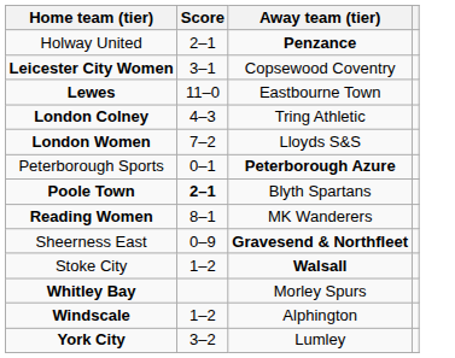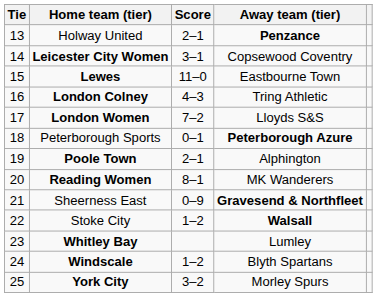 <table class="wikitable" style="text-align:center; font-size:85%">
 <tr>
+<th>Tie</th>
 <th>Home team (tier)</th>
 <th>Score</th>
 <th>Away team (tier)</th>
 <th></th>
 </tr>
 <tr>
+<td align="center">13</td>
 <td>Holway United</td>
 <td align="center">2–1</td>
 <td><strong>Penzance</strong></td>
 <td></td>
 </tr>
 <tr>
+<td align="center">14</td>
 <td><strong>Leicester City Women</strong></td>
 <td align="center">3–1</td>
 <td>Copsewood Coventry</td>
 <td></td>
 </tr>
 <tr>
+<td align="center">15</td>
 <td><strong>Lewes</strong></td>
 <td align="center">11–0</td>
 <td>Eastbourne Town</td>
 <td></td>
 </tr>
 <tr>
+<td align="center">16</td>
 <td><strong>London Colney</strong></td>
 <td align="center">4–3 </td>
 <td>Tring Athletic</td>
 <td></td>
 </tr>
 <tr>
+<td align="center">17</td>
 <td><strong>London Women</strong></td>
 <td align="center">7–2</td>
 <td>Lloyds S&S</td>
 <td></td>
 </tr>
 <tr>
+<td align="center">18</td>
 <td>Peterborough Sports</td>
 <td align="center">0–1</td>
 <td><strong>Peterborough Azure</strong></td>
 <td></td>
 </tr>
 <tr>
+<td align="center">19</td>
 <td><strong>Poole Town</strong></td>
-<td align="center"><strong>2–1</strong></td>
-<td>Blyth Spartans</td>
+<td align="center">2–1</td>
+<td>Alphington</td>
 <td></td>
 </tr>
 <tr>
+<td align="center">20</td>
 <td><strong>Reading Women</strong></td>
 <td align="center">8–1</td>
 <td>MK Wanderers</td>
 <td></td>
 </tr>
 <tr>
+<td align="center">21</td>
 <td>Sheerness East</td>
 <td align="center">0–9</td>
 <td><strong>Gravesend & Northfleet</strong></td>
 <td></td>
 </tr>
 <tr>
+<td align="center">22</td>
 <td>Stoke City</td>
 <td align="center">1–2</td>
 <td><strong>Walsall</strong></td>
 <td></td>
 </tr>
 <tr>
+<td align="center">23</td>
 <td><strong>Whitley Bay</strong></td>
 <td align="center"></td>
+<td>Lumley</td>
+<td></td>
+</tr>
+<tr>
+<td align="center">24</td>
+<td><strong>Windscale</strong></td>
+<td align="center">1–2 </td>
+<td>Blyth Spartans</td>
+<td></td>
+</tr>
+<tr>
+<td align="center">25</td>
+<td><strong>York City</strong></td>
+<td align="center">3–2</td>
 <td>Morley Spurs</td>
 <td></td>
 </tr>
-<tr>
-<td><strong>Windscale</strong></td>
-<td align="center">1–2 </td>
-<td>Alphington</td>
-<td></td>
-</tr>
-<tr>
-<td><strong>York City</strong></td>
-<td align="center">3–2</td>
-<td>Lumley</td>
-<td></td>
-</tr>
 </table>
